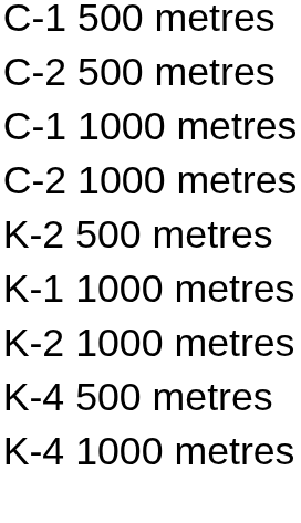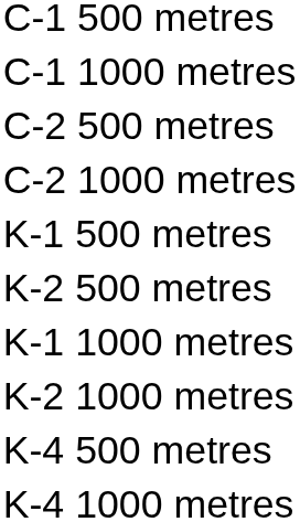 <table>
 <tr>
 <td>C-1 500 metres <br></td>
+<td></td>
+<td></td>
+<td></td>
+</tr>
+<tr>
+<td>C-1 1000 metres <br></td>
 <td></td>
 <td></td>
 <td></td>
 </tr>
 <tr>
 <td>C-2 500 metres <br></td>
 <td></td>
 <td></td>
 <td></td>
 </tr>
 <tr>
-<td>C-1 1000 metres <br></td>
+<td>C-2 1000 metres <br></td>
 <td></td>
 <td></td>
 <td></td>
 </tr>
 <tr>
-<td>C-2 1000 metres <br></td>
+<td>K-1 500 metres <br></td>
 <td></td>
 <td></td>
 <td></td>
 </tr>
 <tr>
 <td>K-2 500 metres <br></td>
 <td></td>
 <td></td>
 <td></td>
 </tr>
 <tr>
 <td>K-1 1000 metres <br></td>
 <td></td>
 <td></td>
 <td></td>
 </tr>
 <tr>
 <td>K-2 1000 metres <br></td>
 <td></td>
 <td></td>
 <td></td>
 </tr>
 <tr>
 <td>K-4 500 metres <br></td>
 <td></td>
 <td></td>
 <td></td>
 </tr>
 <tr>
 <td>K-4 1000 metres <br></td>
 <td></td>
 <td></td>
 <td></td>
 </tr>
 </table>
